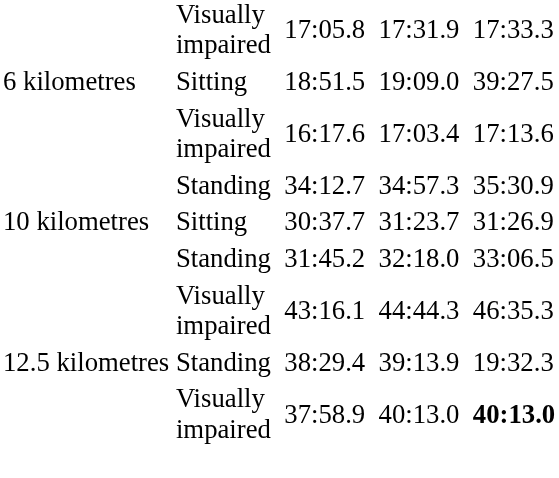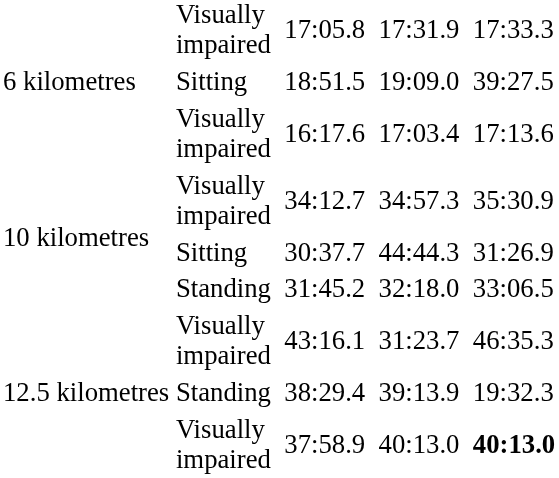 <table>
 <tr>
 <td rowspan="3">6 kilometres<br></td>
 <td>Visually<br>impaired</td>
 <td></td>
 <td>17:05.8</td>
 <td></td>
 <td>17:31.9</td>
 <td></td>
 <td>17:33.3</td>
 </tr>
 <tr>
 <td>Sitting</td>
 <td></td>
 <td>18:51.5</td>
 <td></td>
 <td>19:09.0</td>
 <td></td>
 <td>39:27.5</td>
 </tr>
 <tr>
 <td>Visually<br>impaired</td>
 <td></td>
 <td>16:17.6</td>
 <td></td>
 <td>17:03.4</td>
 <td></td>
 <td>17:13.6</td>
 </tr>
 <tr>
 <td rowspan="3">10 kilometres<br></td>
-<td>Standing</td>
+<td>Visually<br>impaired</td>
 <td></td>
 <td>34:12.7</td>
 <td></td>
 <td>34:57.3</td>
 <td></td>
 <td>35:30.9</td>
 </tr>
 <tr>
 <td>Sitting</td>
 <td></td>
 <td>30:37.7</td>
 <td></td>
-<td>31:23.7</td>
+<td>44:44.3</td>
 <td></td>
 <td>31:26.9</td>
 </tr>
 <tr>
 <td>Standing</td>
 <td></td>
 <td>31:45.2</td>
 <td></td>
 <td>32:18.0</td>
 <td></td>
 <td>33:06.5</td>
 </tr>
 <tr>
 <td rowspan="3">12.5 kilometres<br></td>
 <td>Visually<br>impaired</td>
 <td></td>
 <td>43:16.1</td>
 <td></td>
-<td>44:44.3</td>
+<td>31:23.7</td>
 <td></td>
 <td>46:35.3</td>
 </tr>
 <tr>
 <td>Standing</td>
 <td></td>
 <td>38:29.4</td>
 <td></td>
 <td>39:13.9</td>
 <td></td>
 <td>19:32.3</td>
 </tr>
 <tr>
 <td>Visually<br>impaired</td>
 <td></td>
 <td>37:58.9</td>
 <td></td>
 <td>40:13.0</td>
 <td></td>
 <td><strong>40:13.0</strong></td>
 </tr>
 </table>
